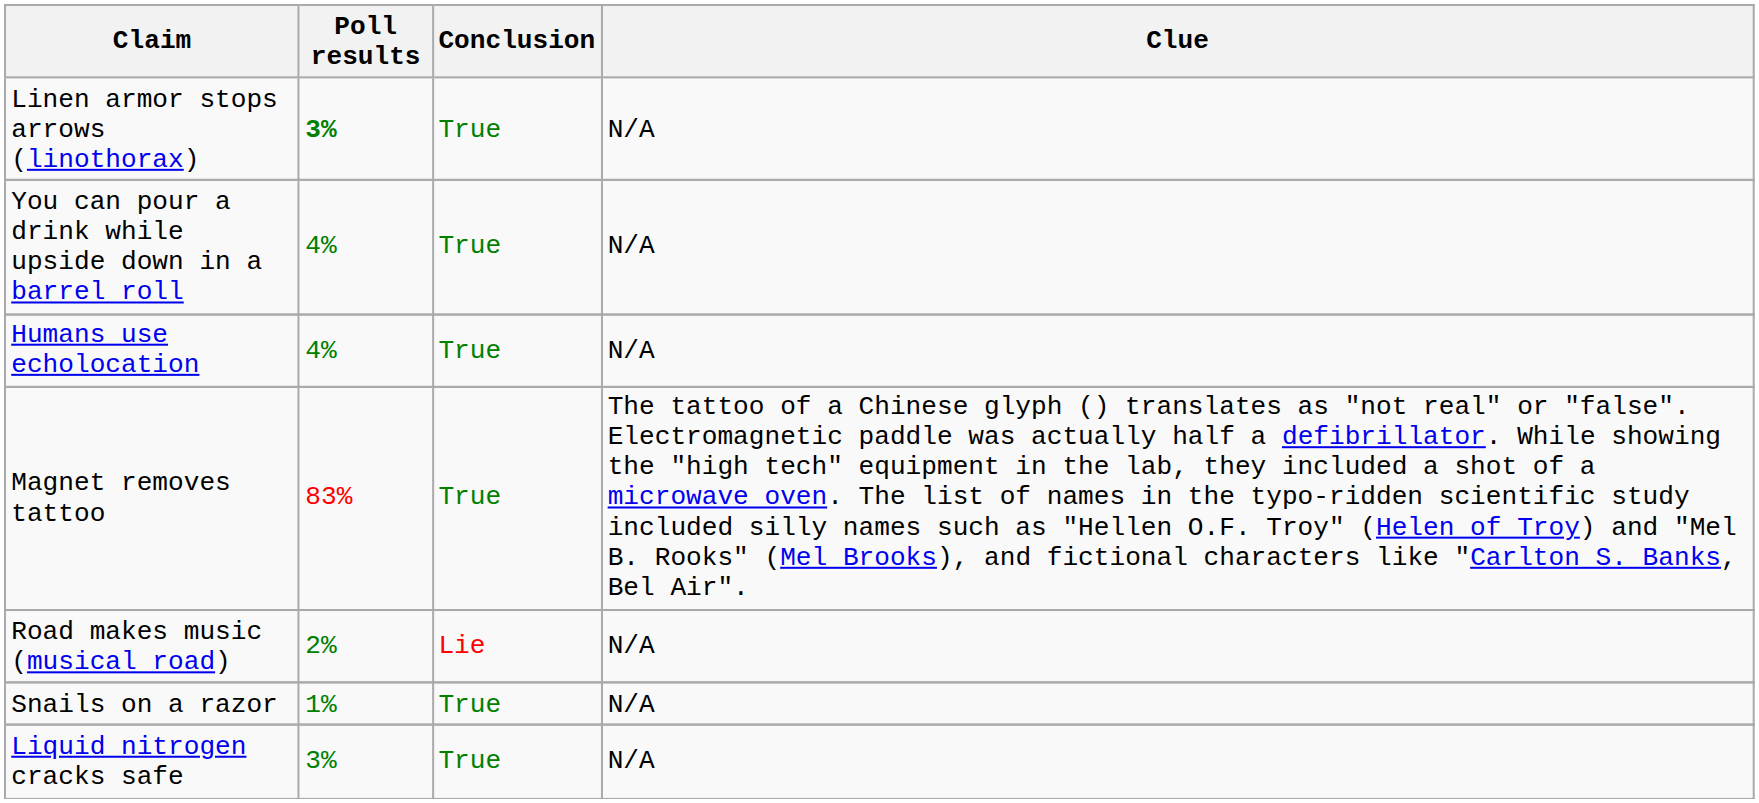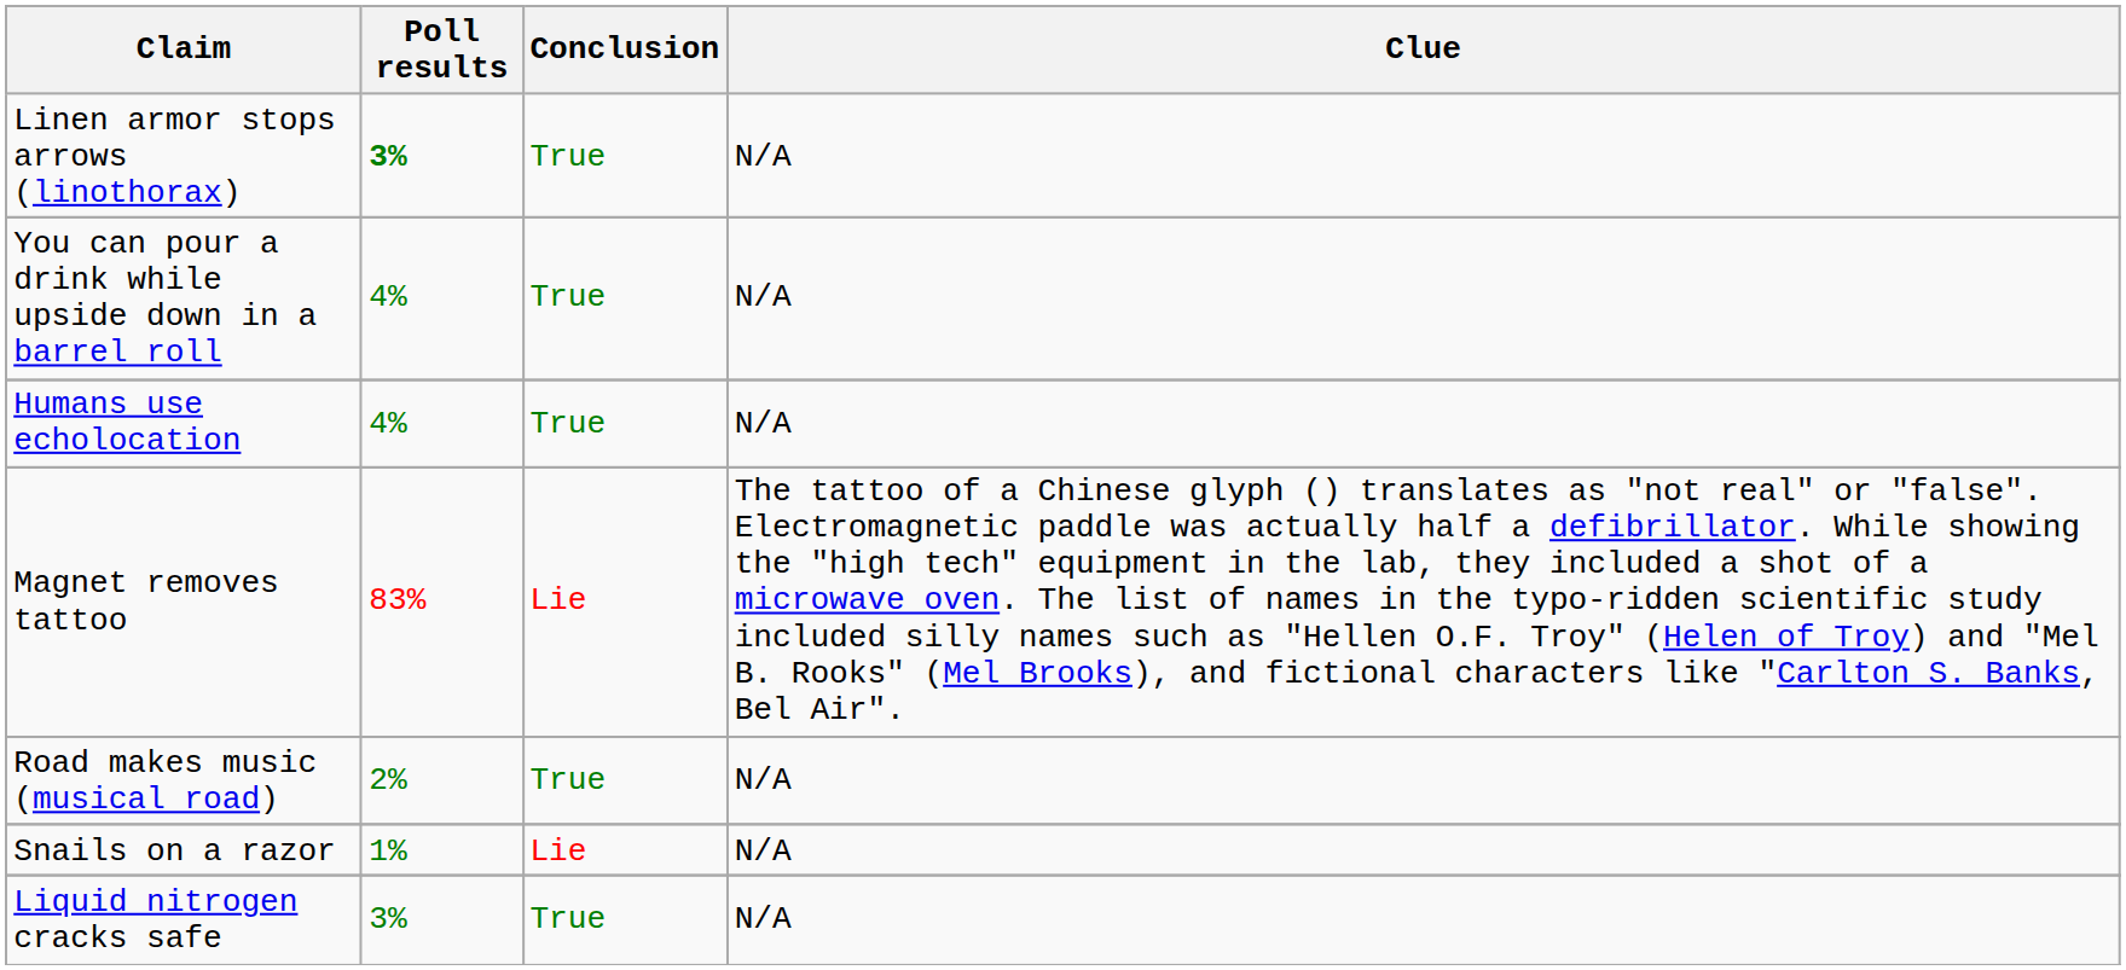 <table class="wikitable plainrowheaders">
 <tr>
 <th>Claim</th>
 <th>Poll results</th>
 <th>Conclusion</th>
 <th>Clue</th>
 </tr>
 <tr>
 <td>Linen armor stops arrows (<a href='#'>linothorax</a>)</td>
 <td style="color:green"><strong>3%</strong></td>
 <td style="color:green">True</td>
 <td>N/A</td>
 </tr>
 <tr>
 </tr>
 <tr>
 <td>You can pour a drink while upside down in a <a href='#'>barrel roll</a></td>
 <td style="color:green">4%</td>
 <td style="color:green">True</td>
 <td>N/A</td>
 </tr>
 <tr>
 </tr>
 <tr>
 <td><a href='#'>Humans use echolocation</a></td>
 <td style="color:green">4%</td>
 <td style="color:green">True</td>
 <td>N/A</td>
 </tr>
 <tr>
 </tr>
 <tr>
 <td>Magnet removes tattoo</td>
 <td style="color:red">83%</td>
-<td style="color:green">True</td>
+<td style="color:red">Lie</td>
 <td>The tattoo of a Chinese glyph () translates as "not real" or "false". Electromagnetic paddle was actually half a <a href='#'>defibrillator</a>. While showing the "high tech" equipment in the lab, they included a shot of a <a href='#'>microwave oven</a>. The list of names in the typo-ridden scientific study included silly names such as "Hellen O.F. Troy" (<a href='#'>Helen of Troy</a>) and "Mel B. Rooks" (<a href='#'>Mel Brooks</a>), and fictional characters like "<a href='#'>Carlton S. Banks</a>, Bel Air".</td>
 </tr>
 <tr>
 </tr>
 <tr>
 <td>Road makes music (<a href='#'>musical road</a>)</td>
 <td style="color:green">2%</td>
-<td style="color:red">Lie</td>
+<td style="color:green">True</td>
 <td>N/A</td>
 </tr>
 <tr>
 </tr>
 <tr>
 <td>Snails on a razor</td>
 <td style="color:green">1%</td>
-<td style="color:green">True</td>
+<td style="color:red">Lie</td>
 <td>N/A</td>
 </tr>
 <tr>
 </tr>
 <tr>
 <td><a href='#'>Liquid nitrogen</a> cracks safe</td>
 <td style="color:green">3%</td>
 <td style="color:green">True</td>
 <td>N/A</td>
 </tr>
 <tr>
 </tr>
 </table>
